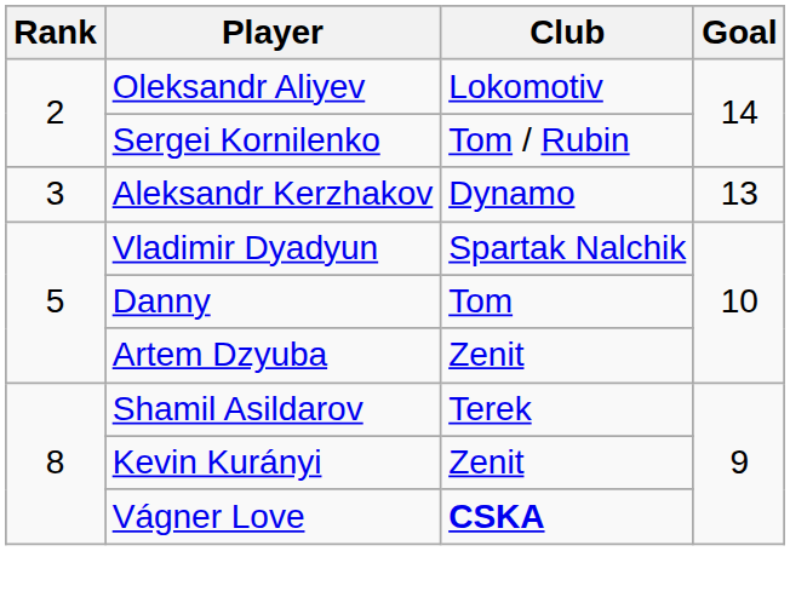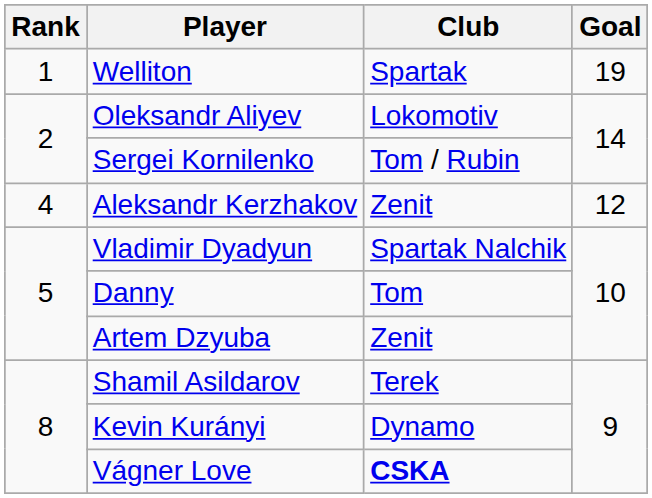 <table class="wikitable" style="text-align: center;">
 <tr>
 <th>Rank</th>
 <th>Player</th>
 <th>Club</th>
 <th>Goal</th>
+</tr>
+<tr>
+<td rowspan="1">1</td>
+<td style="text-align: left;"> <a href='#'>Welliton</a></td>
+<td style="text-align: left;"><a href='#'>Spartak</a></td>
+<td rowspan="1">19</td>
 </tr>
 <tr>
 <td rowspan="2">2</td>
 <td style="text-align: left;"> <a href='#'>Oleksandr Aliyev</a></td>
 <td style="text-align: left;"><a href='#'>Lokomotiv</a></td>
 <td rowspan="2">14</td>
 </tr>
 <tr>
 <td style="text-align: left;"> <a href='#'>Sergei Kornilenko</a></td>
 <td style="text-align: left;"><a href='#'>Tom</a> / <a href='#'>Rubin</a></td>
 </tr>
 <tr>
-<td rowspan="1">3</td>
+<td rowspan="1">4</td>
 <td style="text-align: left;"> <a href='#'>Aleksandr Kerzhakov</a></td>
-<td style="text-align: left;"><a href='#'>Dynamo</a></td>
-<td rowspan="1">13</td>
+<td style="text-align: left;"><a href='#'>Zenit</a></td>
+<td rowspan="1">12</td>
 </tr>
 <tr>
 <td rowspan="3">5</td>
 <td style="text-align: left;"> <a href='#'>Vladimir Dyadyun</a></td>
 <td style="text-align: left;"><a href='#'>Spartak Nalchik</a></td>
 <td rowspan="3">10</td>
 </tr>
 <tr>
 <td style="text-align: left;"> <a href='#'>Danny</a></td>
 <td style="text-align: left;"><a href='#'>Tom</a></td>
 </tr>
 <tr>
 <td style="text-align: left;"> <a href='#'>Artem Dzyuba</a></td>
 <td style="text-align: left;"><a href='#'>Zenit</a></td>
 </tr>
 <tr>
 <td rowspan="3">8</td>
 <td style="text-align: left;"> <a href='#'>Shamil Asildarov</a></td>
 <td style="text-align: left;"><a href='#'>Terek</a></td>
 <td rowspan="3">9</td>
 </tr>
 <tr>
 <td style="text-align: left;"> <a href='#'>Kevin Kurányi</a></td>
-<td style="text-align: left;"><a href='#'>Zenit</a></td>
+<td style="text-align: left;"><a href='#'>Dynamo</a></td>
 </tr>
 <tr>
 <td style="text-align: left;"> <a href='#'>Vágner Love</a></td>
 <td style="text-align: left;"><strong><a href='#'>CSKA</a></strong></td>
 </tr>
 </table>
